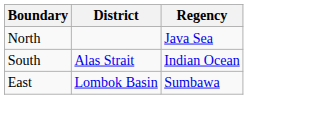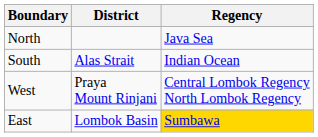 <table class="wikitable">
 <tr>
 <th>Boundary</th>
 <th>District</th>
 <th>Regency</th>
 </tr>
 <tr>
 <td>North</td>
 <td></td>
 <td><a href='#'>Java Sea</a></td>
 </tr>
 <tr>
 <td>South</td>
 <td><a href='#'>Alas Strait</a></td>
 <td><a href='#'>Indian Ocean</a></td>
 </tr>
 <tr>
+<td>West</td>
+<td>Praya<br><a href='#'>Mount Rinjani</a></td>
+<td><a href='#'>Central Lombok Regency</a><br><a href='#'>North Lombok Regency</a></td>
+</tr>
+<tr>
 <td>East</td>
 <td><a href='#'>Lombok Basin</a></td>
-<td><a href='#'>Sumbawa</a></td>
+<td style="background: gold;"><a href='#'>Sumbawa</a></td>
 </tr>
 </table>
